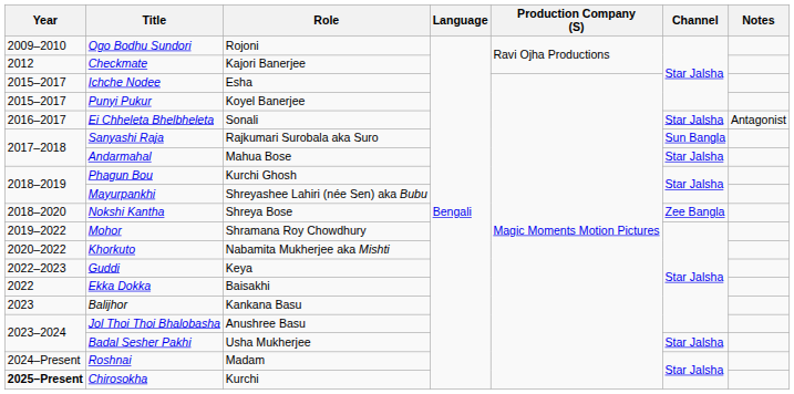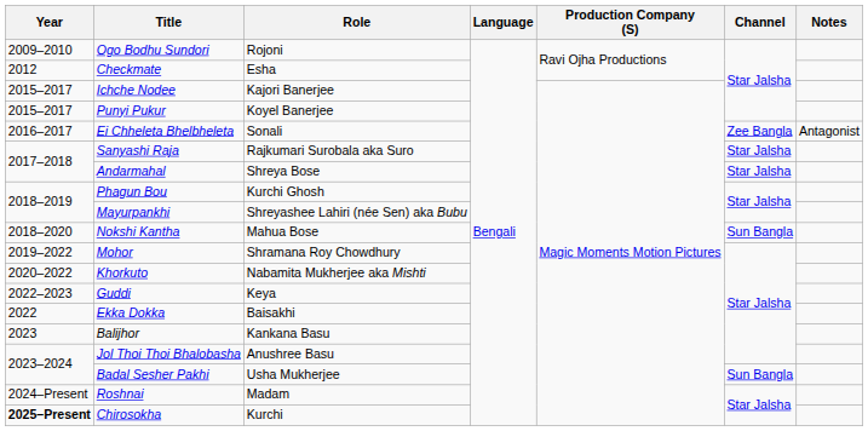 <table class="wikitable sortable">
 <tr>
 <th scope="col">Year</th>
 <th scope="col">Title</th>
 <th scope="col">Role</th>
 <th scope="col">Language</th>
 <th>Production Company<br>(S)</th>
 <th scope="col">Channel</th>
 <th class="unsortable" scope="col">Notes</th>
 </tr>
 <tr>
 <td>2009–2010</td>
 <td><em><a href='#'>Ogo Bodhu Sundori</a></em></td>
 <td>Rojoni</td>
 <td rowspan="19"><a href='#'>Bengali</a></td>
 <td rowspan="2">Ravi Ojha Productions</td>
 <td rowspan="4"><a href='#'>Star Jalsha</a></td>
 <td></td>
 </tr>
 <tr>
 <td>2012</td>
 <td><em><a href='#'>Checkmate</a></em></td>
-<td>Kajori Banerjee</td>
+<td>Esha</td>
 <td></td>
 </tr>
 <tr>
 <td>2015–2017</td>
 <td><em><a href='#'>Ichche Nodee</a></em></td>
-<td>Esha</td>
+<td>Kajori Banerjee</td>
 <td rowspan="17"><a href='#'>Magic Moments Motion Pictures</a></td>
 <td></td>
 </tr>
 <tr>
 <td>2015–2017</td>
 <td><em><a href='#'>Punyi Pukur</a></em></td>
 <td>Koyel Banerjee</td>
 <td></td>
 </tr>
 <tr>
 <td>2016–2017</td>
 <td><em><a href='#'>Ei Chheleta Bhelbheleta</a></em></td>
 <td>Sonali</td>
-<td><a href='#'>Star Jalsha</a></td>
+<td><a href='#'>Zee Bangla</a></td>
 <td>Antagonist</td>
 </tr>
 <tr>
 <td rowspan="2">2017–2018</td>
 <td><em><a href='#'>Sanyashi Raja</a></em></td>
 <td>Rajkumari Surobala aka Suro</td>
-<td><a href='#'>Sun Bangla</a></td>
+<td><a href='#'>Star Jalsha</a></td>
 <td></td>
 </tr>
 <tr>
 <td><em><a href='#'>Andarmahal</a></em></td>
-<td>Mahua Bose</td>
+<td>Shreya Bose</td>
 <td><a href='#'>Star Jalsha</a></td>
 <td></td>
 </tr>
 <tr>
 <td rowspan="2">2018–2019</td>
 <td><em><a href='#'>Phagun Bou</a></em></td>
 <td>Kurchi Ghosh</td>
 <td rowspan="2"><a href='#'>Star Jalsha</a></td>
 <td></td>
 </tr>
 <tr>
 <td><em><a href='#'>Mayurpankhi</a></em></td>
 <td>Shreyashee Lahiri (née Sen) aka <em>Bubu</em></td>
 <td></td>
 </tr>
 <tr>
 <td>2018–2020</td>
 <td><em><a href='#'>Nokshi Kantha</a></em></td>
-<td>Shreya Bose</td>
-<td><a href='#'>Zee Bangla</a></td>
+<td>Mahua Bose</td>
+<td><a href='#'>Sun Bangla</a></td>
 <td></td>
 </tr>
 <tr>
 <td>2019–2022</td>
 <td><em><a href='#'>Mohor</a></em></td>
 <td>Shramana Roy Chowdhury</td>
 <td rowspan="6"><a href='#'>Star Jalsha</a></td>
 <td></td>
 </tr>
 <tr>
 <td>2020–2022</td>
 <td><em><a href='#'>Khorkuto</a></em></td>
 <td>Nabamita Mukherjee aka <em>Mishti</em></td>
 <td></td>
 </tr>
 <tr>
 <td>2022–2023</td>
 <td><em><a href='#'>Guddi</a></em></td>
 <td>Keya</td>
 <td></td>
 </tr>
 <tr>
 <td>2022</td>
 <td><em><a href='#'>Ekka Dokka</a></em></td>
 <td>Baisakhi</td>
 <td></td>
 </tr>
 <tr>
 <td>2023</td>
 <td><em>Balijhor</em></td>
 <td>Kankana Basu</td>
 <td></td>
 </tr>
 <tr>
 <td rowspan="2">2023–2024</td>
 <td><em><a href='#'>Jol Thoi Thoi Bhalobasha</a></em></td>
 <td>Anushree Basu</td>
 <td></td>
 </tr>
 <tr>
 <td><em><a href='#'>Badal Sesher Pakhi</a></em></td>
 <td>Usha Mukherjee</td>
-<td><a href='#'>Star Jalsha</a></td>
+<td><a href='#'>Sun Bangla</a></td>
 <td></td>
 </tr>
 <tr>
 <td>2024–Present</td>
 <td><em><a href='#'>Roshnai</a></em></td>
 <td>Madam</td>
 <td rowspan="2"><a href='#'>Star Jalsha</a></td>
 <td></td>
 </tr>
 <tr>
 <td><strong>2025–Present</strong></td>
 <td><em><a href='#'>Chirosokha</a></em></td>
 <td>Kurchi</td>
 </tr>
 </table>
